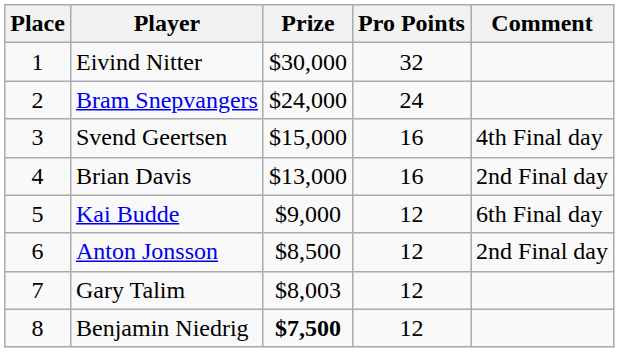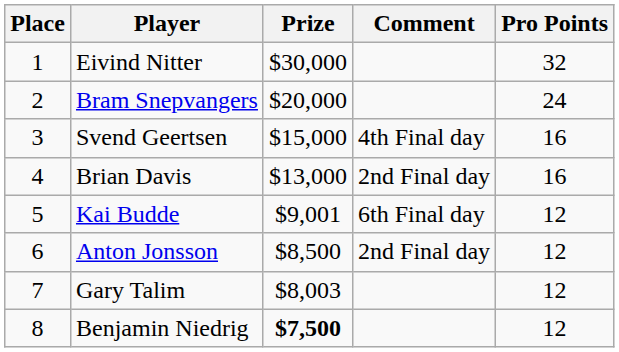 <table class="wikitable">
 <tr>
 <th>Place</th>
 <th>Player</th>
 <th>Prize</th>
+<th>Comment</th>
 <th>Pro Points</th>
-<th>Comment</th>
 </tr>
 <tr>
 <td align=center>1</td>
 <td> Eivind Nitter</td>
 <td align=center>$30,000</td>
+<td></td>
 <td align=center>32</td>
-<td></td>
 </tr>
 <tr>
 <td align=center>2</td>
 <td> <a href='#'>Bram Snepvangers</a></td>
-<td align=center>$24,000</td>
+<td align=center>$20,000</td>
+<td></td>
 <td align=center>24</td>
-<td></td>
 </tr>
 <tr>
 <td align=center>3</td>
 <td> Svend Geertsen</td>
 <td align=center>$15,000</td>
+<td>4th Final day</td>
 <td align=center>16</td>
-<td>4th Final day</td>
 </tr>
 <tr>
 <td align=center>4</td>
 <td> Brian Davis</td>
 <td align=center>$13,000</td>
+<td>2nd Final day</td>
 <td align=center>16</td>
-<td>2nd Final day</td>
 </tr>
 <tr>
 <td align=center>5</td>
 <td> <a href='#'>Kai Budde</a></td>
-<td align=center>$9,000</td>
+<td align=center>$9,001</td>
+<td>6th Final day</td>
 <td align=center>12</td>
-<td>6th Final day</td>
 </tr>
 <tr>
 <td align=center>6</td>
 <td> <a href='#'>Anton Jonsson</a></td>
 <td align=center>$8,500</td>
+<td>2nd Final day</td>
 <td align=center>12</td>
-<td>2nd Final day</td>
 </tr>
 <tr>
 <td align=center>7</td>
 <td> Gary Talim</td>
 <td align=center>$8,003</td>
+<td></td>
 <td align=center>12</td>
-<td></td>
 </tr>
 <tr>
 <td align=center>8</td>
 <td> Benjamin Niedrig</td>
 <td align=center><strong>$7,500</strong></td>
+<td></td>
 <td align=center>12</td>
-<td></td>
 </tr>
 </table>
